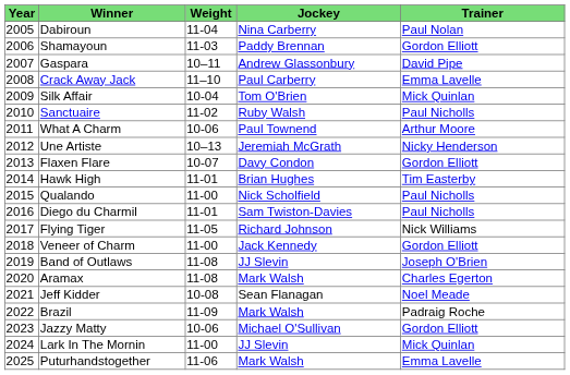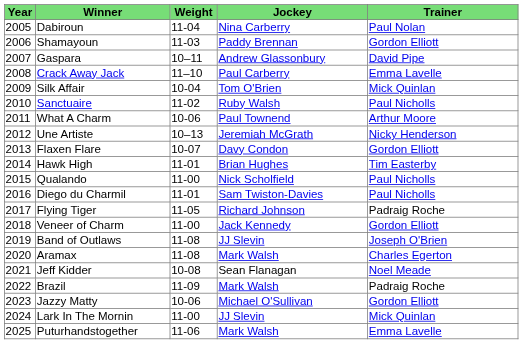 <table class = "sortable" | border="1" style="border-collapse: collapse; font-size:90%">
 <tr bgcolor="#77dd77" align="center">
 <th width="36px"><strong>Year</strong><br></th>
 <th width="165px"><strong>Winner</strong><br></th>
 <th width="56px"><strong>Weight</strong><br></th>
 <th width="185px"><strong>Jockey</strong><br></th>
 <th width="185px"><strong>Trainer</strong><br></th>
 </tr>
 <tr>
 <td>2005</td>
 <td>Dabiroun</td>
 <td>11-04</td>
 <td><a href='#'>Nina Carberry</a></td>
 <td><a href='#'>Paul Nolan</a></td>
 </tr>
 <tr>
 <td>2006</td>
 <td>Shamayoun</td>
 <td>11-03</td>
 <td><a href='#'>Paddy Brennan</a></td>
 <td><a href='#'>Gordon Elliott</a></td>
 </tr>
 <tr>
 <td>2007</td>
 <td>Gaspara</td>
 <td>10–11</td>
 <td><a href='#'>Andrew Glassonbury</a></td>
 <td><a href='#'>David Pipe</a></td>
 </tr>
 <tr>
 <td>2008</td>
 <td><a href='#'>Crack Away Jack</a></td>
 <td>11–10</td>
 <td><a href='#'>Paul Carberry</a></td>
 <td><a href='#'>Emma Lavelle</a></td>
 </tr>
 <tr>
 <td>2009</td>
 <td>Silk Affair</td>
 <td>10-04</td>
 <td><a href='#'>Tom O'Brien</a></td>
 <td><a href='#'>Mick Quinlan</a></td>
 </tr>
 <tr>
 <td>2010</td>
 <td><a href='#'>Sanctuaire</a></td>
 <td>11-02</td>
 <td><a href='#'>Ruby Walsh</a></td>
 <td><a href='#'>Paul Nicholls</a></td>
 </tr>
 <tr>
 <td>2011</td>
 <td>What A Charm</td>
 <td>10-06</td>
 <td><a href='#'>Paul Townend</a></td>
 <td><a href='#'>Arthur Moore</a></td>
 </tr>
 <tr>
 <td>2012</td>
 <td>Une Artiste</td>
 <td>10–13</td>
 <td><a href='#'>Jeremiah McGrath</a></td>
 <td><a href='#'>Nicky Henderson</a></td>
 </tr>
 <tr>
 <td>2013</td>
 <td>Flaxen Flare</td>
 <td>10-07</td>
 <td><a href='#'>Davy Condon</a></td>
 <td><a href='#'>Gordon Elliott</a></td>
 </tr>
 <tr>
 <td>2014</td>
 <td>Hawk High</td>
 <td>11-01</td>
 <td><a href='#'>Brian Hughes</a></td>
 <td><a href='#'>Tim Easterby</a></td>
 </tr>
 <tr>
 <td>2015</td>
 <td>Qualando</td>
 <td>11-00</td>
 <td><a href='#'>Nick Scholfield</a></td>
 <td><a href='#'>Paul Nicholls</a></td>
 </tr>
 <tr>
 <td>2016</td>
 <td>Diego du Charmil</td>
 <td>11-01</td>
 <td><a href='#'>Sam Twiston-Davies</a></td>
 <td><a href='#'>Paul Nicholls</a></td>
 </tr>
 <tr>
 <td>2017</td>
 <td>Flying Tiger</td>
 <td>11-05</td>
 <td><a href='#'>Richard Johnson</a></td>
-<td>Nick Williams</td>
+<td>Padraig Roche</td>
 </tr>
 <tr>
 <td>2018</td>
 <td>Veneer of Charm</td>
 <td>11-00</td>
 <td><a href='#'>Jack Kennedy</a></td>
 <td><a href='#'>Gordon Elliott</a></td>
 </tr>
 <tr>
 <td>2019</td>
 <td>Band of Outlaws</td>
 <td>11-08</td>
 <td><a href='#'>JJ Slevin</a></td>
 <td><a href='#'>Joseph O'Brien</a></td>
 </tr>
 <tr>
 <td>2020</td>
 <td>Aramax</td>
 <td>11-08</td>
 <td><a href='#'>Mark Walsh</a></td>
 <td><a href='#'>Charles Egerton</a></td>
 </tr>
 <tr>
 <td>2021</td>
 <td>Jeff Kidder</td>
 <td>10-08</td>
 <td>Sean Flanagan</td>
 <td><a href='#'>Noel Meade</a></td>
 </tr>
 <tr>
 <td>2022</td>
 <td>Brazil</td>
 <td>11-09</td>
 <td><a href='#'>Mark Walsh</a></td>
 <td>Padraig Roche</td>
 </tr>
 <tr>
 <td>2023</td>
 <td>Jazzy Matty</td>
 <td>10-06</td>
 <td><a href='#'>Michael O'Sullivan</a></td>
 <td><a href='#'>Gordon Elliott</a></td>
 </tr>
 <tr>
 <td>2024</td>
 <td>Lark In The Mornin</td>
 <td>11-00</td>
 <td><a href='#'>JJ Slevin</a></td>
 <td><a href='#'>Mick Quinlan</a></td>
 </tr>
 <tr>
 <td>2025</td>
 <td>Puturhandstogether</td>
 <td>11-06</td>
 <td><a href='#'>Mark Walsh</a></td>
 <td><a href='#'>Emma Lavelle</a></td>
 </tr>
 </table>
